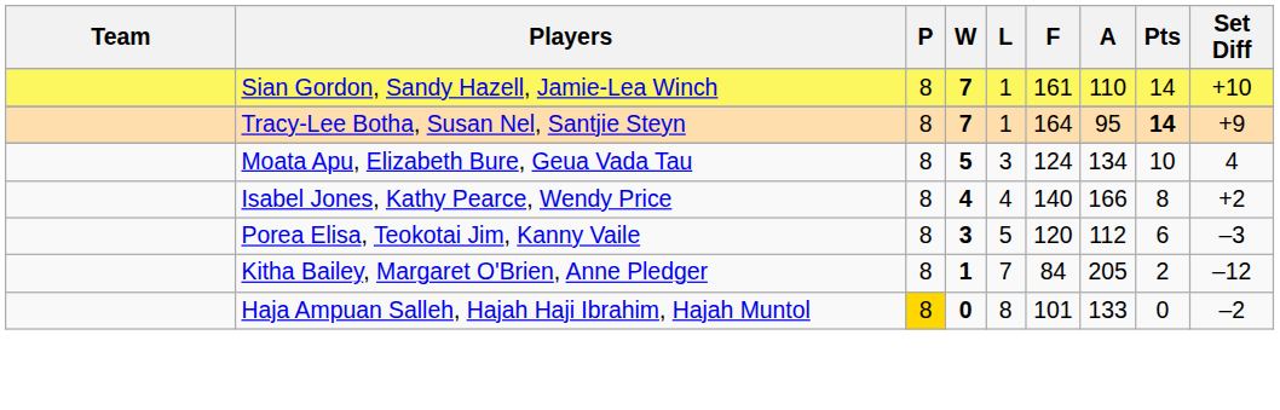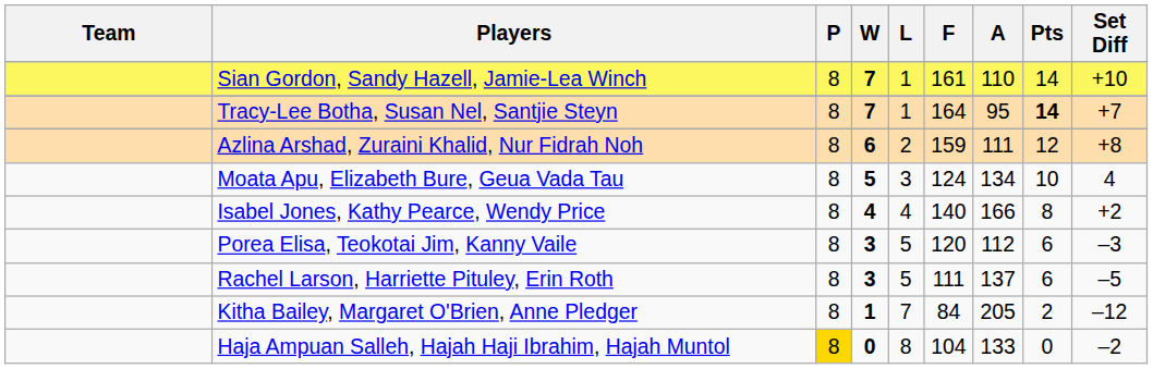 <table class=wikitable style="text-align:center">
 <tr>
 <th width=150>Team</th>
 <th width=450>Players</th>
 <th width=20>P</th>
 <th width=20>W</th>
 <th width=20>L</th>
 <th width=30>F</th>
 <th width=30>A</th>
 <th width=30>Pts</th>
 <th width=50>Set Diff</th>
 </tr>
 <tr>
 </tr>
 <tr bgcolor=FCF75E>
 <td align=left></td>
 <td align=left><a href='#'>Sian Gordon</a>, <a href='#'>Sandy Hazell</a>, <a href='#'>Jamie-Lea Winch</a></td>
 <td>8</td>
 <td><strong>7</strong></td>
 <td>1</td>
 <td>161</td>
 <td>110</td>
 <td>14</td>
 <td>+10</td>
 </tr>
 <tr>
 </tr>
 <tr bgcolor=FFDEAD>
 <td align=left></td>
 <td align=left><a href='#'>Tracy-Lee Botha</a>, <a href='#'>Susan Nel</a>, <a href='#'>Santjie Steyn</a></td>
 <td>8</td>
 <td><strong>7</strong></td>
 <td>1</td>
 <td>164</td>
 <td>95</td>
 <td><strong>14</strong></td>
-<td>+9</td>
+<td>+7</td>
 </tr>
 <tr>
+</tr>
+<tr bgcolor=FFDEAD>
+<td align=left></td>
+<td align=left><a href='#'>Azlina Arshad</a>, <a href='#'>Zuraini Khalid</a>, <a href='#'>Nur Fidrah Noh</a></td>
+<td>8</td>
+<td><strong>6</strong></td>
+<td>2</td>
+<td>159</td>
+<td>111</td>
+<td>12</td>
+<td>+8</td>
 </tr>
 <tr>
 <td align=left></td>
 <td align=left><a href='#'>Moata Apu</a>, <a href='#'>Elizabeth Bure</a>, <a href='#'>Geua Vada Tau</a></td>
 <td>8</td>
 <td><strong>5</strong></td>
 <td>3</td>
 <td>124</td>
 <td>134</td>
 <td>10</td>
 <td>4</td>
 </tr>
 <tr>
 <td align=left></td>
 <td align=left><a href='#'>Isabel Jones</a>, <a href='#'>Kathy Pearce</a>, <a href='#'>Wendy Price</a></td>
 <td>8</td>
 <td><strong>4</strong></td>
 <td>4</td>
 <td>140</td>
 <td>166</td>
 <td>8</td>
 <td>+2</td>
 </tr>
 <tr>
 <td align=left></td>
 <td align=left><a href='#'>Porea Elisa</a>, <a href='#'>Teokotai Jim</a>, <a href='#'>Kanny Vaile</a></td>
 <td>8</td>
 <td><strong>3</strong></td>
 <td>5</td>
 <td>120</td>
 <td>112</td>
 <td>6</td>
 <td>–3</td>
 </tr>
 <tr>
 <td align=left></td>
+<td align=left><a href='#'>Rachel Larson</a>, <a href='#'>Harriette Pituley</a>, <a href='#'>Erin Roth</a></td>
+<td>8</td>
+<td><strong>3</strong></td>
+<td>5</td>
+<td>111</td>
+<td>137</td>
+<td>6</td>
+<td>–5</td>
+</tr>
+<tr>
+<td align=left></td>
 <td align=left><a href='#'>Kitha Bailey</a>, <a href='#'>Margaret O'Brien</a>, <a href='#'>Anne Pledger</a></td>
 <td>8</td>
 <td><strong>1</strong></td>
 <td>7</td>
 <td>84</td>
 <td>205</td>
 <td>2</td>
 <td>–12</td>
 </tr>
 <tr>
 <td align=left></td>
 <td align=left><a href='#'>Haja Ampuan Salleh</a>, <a href='#'>Hajah Haji Ibrahim</a>, <a href='#'>Hajah Muntol</a></td>
 <td style="background: gold;">8</td>
 <td><strong>0</strong></td>
 <td>8</td>
-<td>101</td>
+<td>104</td>
 <td>133</td>
 <td>0</td>
 <td>–2</td>
 </tr>
 </table>
